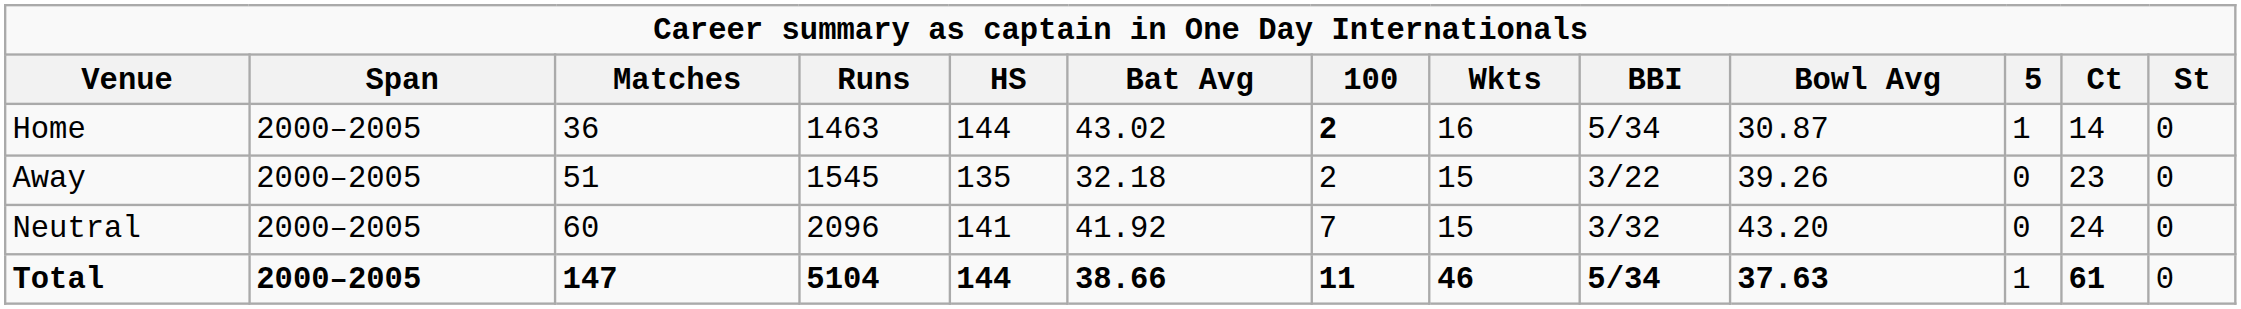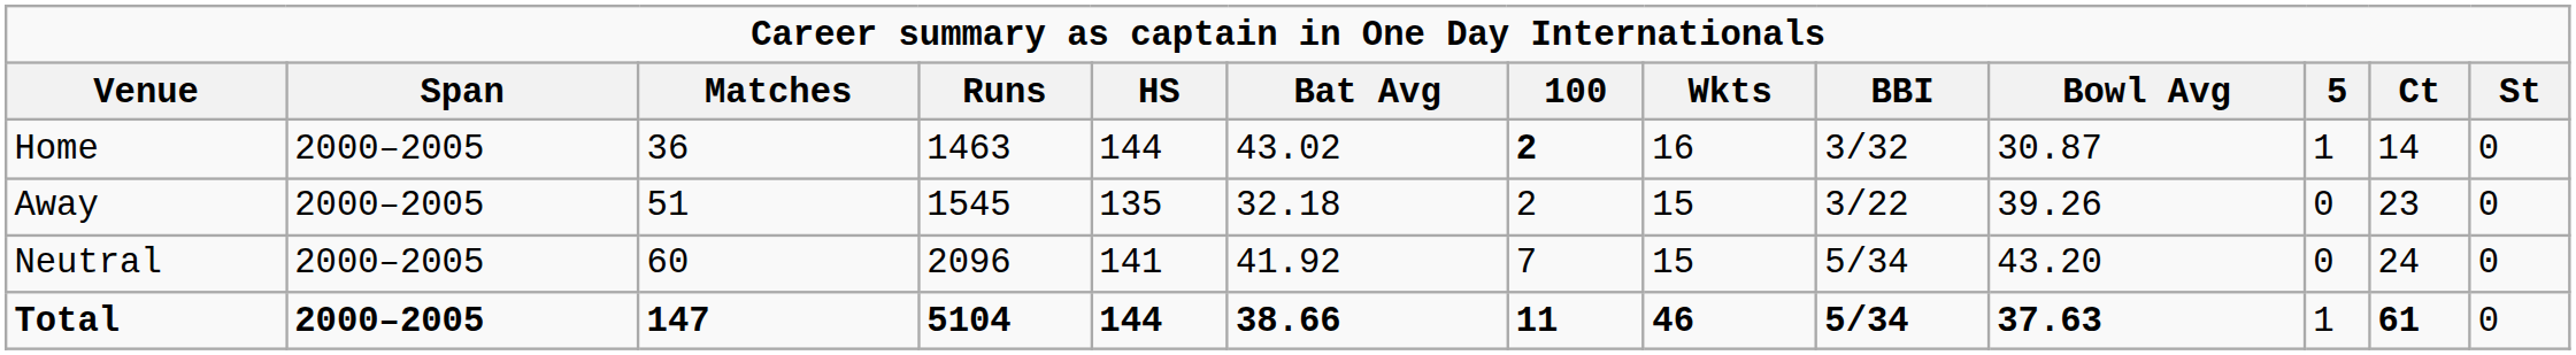 <table class="wikitable" style="text-align:left; width:60%;">
 <tr>
 <td colspan="13" style="text-align:center;"><strong>Career summary as captain in One Day Internationals</strong></td>
 </tr>
 <tr>
 <th>Venue</th>
 <th>Span</th>
 <th>Matches</th>
 <th>Runs</th>
 <th>HS</th>
 <th>Bat Avg</th>
 <th>100</th>
 <th>Wkts</th>
 <th>BBI</th>
 <th>Bowl Avg</th>
 <th>5</th>
 <th>Ct</th>
 <th>St</th>
 </tr>
 <tr>
 <td>Home</td>
 <td>2000–2005</td>
 <td>36</td>
 <td>1463</td>
 <td>144</td>
 <td>43.02</td>
 <td><strong>2</strong></td>
 <td>16</td>
-<td>5/34</td>
+<td>3/32</td>
 <td>30.87</td>
 <td>1</td>
 <td>14</td>
 <td>0</td>
 </tr>
 <tr>
 <td>Away</td>
 <td>2000–2005</td>
 <td>51</td>
 <td>1545</td>
 <td>135</td>
 <td>32.18</td>
 <td>2</td>
 <td>15</td>
 <td>3/22</td>
 <td>39.26</td>
 <td>0</td>
 <td>23</td>
 <td>0</td>
 </tr>
 <tr>
 <td>Neutral</td>
 <td>2000–2005</td>
 <td>60</td>
 <td>2096</td>
 <td>141</td>
 <td>41.92</td>
 <td>7</td>
 <td>15</td>
-<td>3/32</td>
+<td>5/34</td>
 <td>43.20</td>
 <td>0</td>
 <td>24</td>
 <td>0</td>
 </tr>
 <tr>
 <td><strong>Total</strong></td>
 <td><strong>2000–2005</strong></td>
 <td><strong>147</strong></td>
 <td><strong>5104</strong></td>
 <td><strong>144</strong></td>
 <td><strong>38.66</strong></td>
 <td><strong>11</strong></td>
 <td><strong>46</strong></td>
 <td><strong>5/34</strong></td>
 <td><strong>37.63</strong></td>
 <td>1</td>
 <td><strong>61</strong></td>
 <td>0</td>
 </tr>
 </table>
